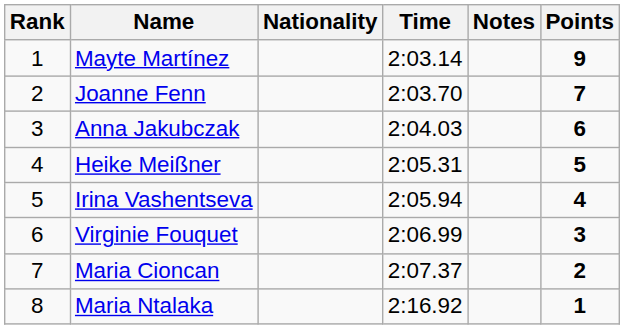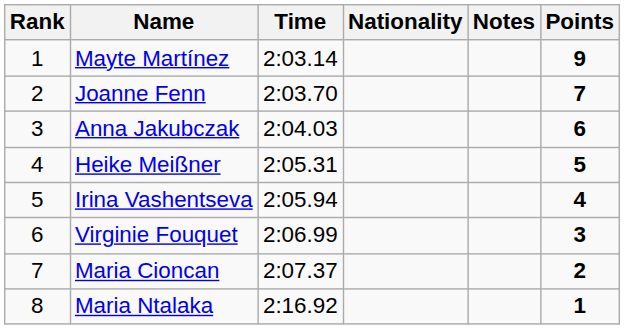 <table class="wikitable sortable" style="text-align:center">
 <tr>
 <th>Rank</th>
 <th>Name</th>
+<th>Time</th>
 <th>Nationality</th>
-<th>Time</th>
 <th>Notes</th>
 <th>Points</th>
 </tr>
 <tr>
 <td>1</td>
 <td align=left><a href='#'>Mayte Martínez</a></td>
+<td>2:03.14</td>
 <td align=left></td>
-<td>2:03.14</td>
 <td></td>
 <td><strong>9</strong></td>
 </tr>
 <tr>
 <td>2</td>
 <td align=left><a href='#'>Joanne Fenn</a></td>
+<td>2:03.70</td>
 <td align=left></td>
-<td>2:03.70</td>
 <td></td>
 <td><strong>7</strong></td>
 </tr>
 <tr>
 <td>3</td>
 <td align=left><a href='#'>Anna Jakubczak</a></td>
+<td>2:04.03</td>
 <td align=left></td>
-<td>2:04.03</td>
 <td></td>
 <td><strong>6</strong></td>
 </tr>
 <tr>
 <td>4</td>
 <td align=left><a href='#'>Heike Meißner</a></td>
+<td>2:05.31</td>
 <td align=left></td>
-<td>2:05.31</td>
 <td></td>
 <td><strong>5</strong></td>
 </tr>
 <tr>
 <td>5</td>
 <td align=left><a href='#'>Irina Vashentseva</a></td>
+<td>2:05.94</td>
 <td align=left></td>
-<td>2:05.94</td>
 <td></td>
 <td><strong>4</strong></td>
 </tr>
 <tr>
 <td>6</td>
 <td align=left><a href='#'>Virginie Fouquet</a></td>
+<td>2:06.99</td>
 <td align=left></td>
-<td>2:06.99</td>
 <td></td>
 <td><strong>3</strong></td>
 </tr>
 <tr>
 <td>7</td>
 <td align=left><a href='#'>Maria Cioncan</a></td>
+<td>2:07.37</td>
 <td align=left></td>
-<td>2:07.37</td>
 <td></td>
 <td><strong>2</strong></td>
 </tr>
 <tr>
 <td>8</td>
 <td align=left><a href='#'>Maria Ntalaka</a></td>
+<td>2:16.92</td>
 <td align=left></td>
-<td>2:16.92</td>
 <td></td>
 <td><strong>1</strong></td>
 </tr>
 </table>
